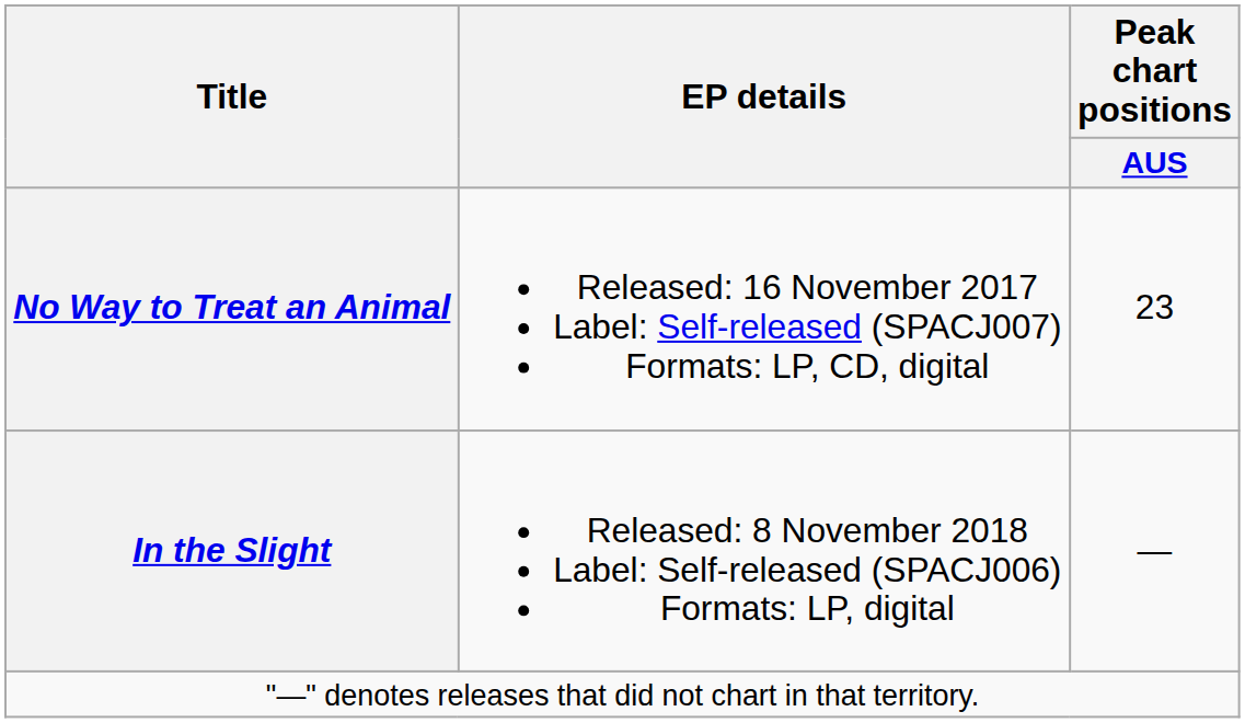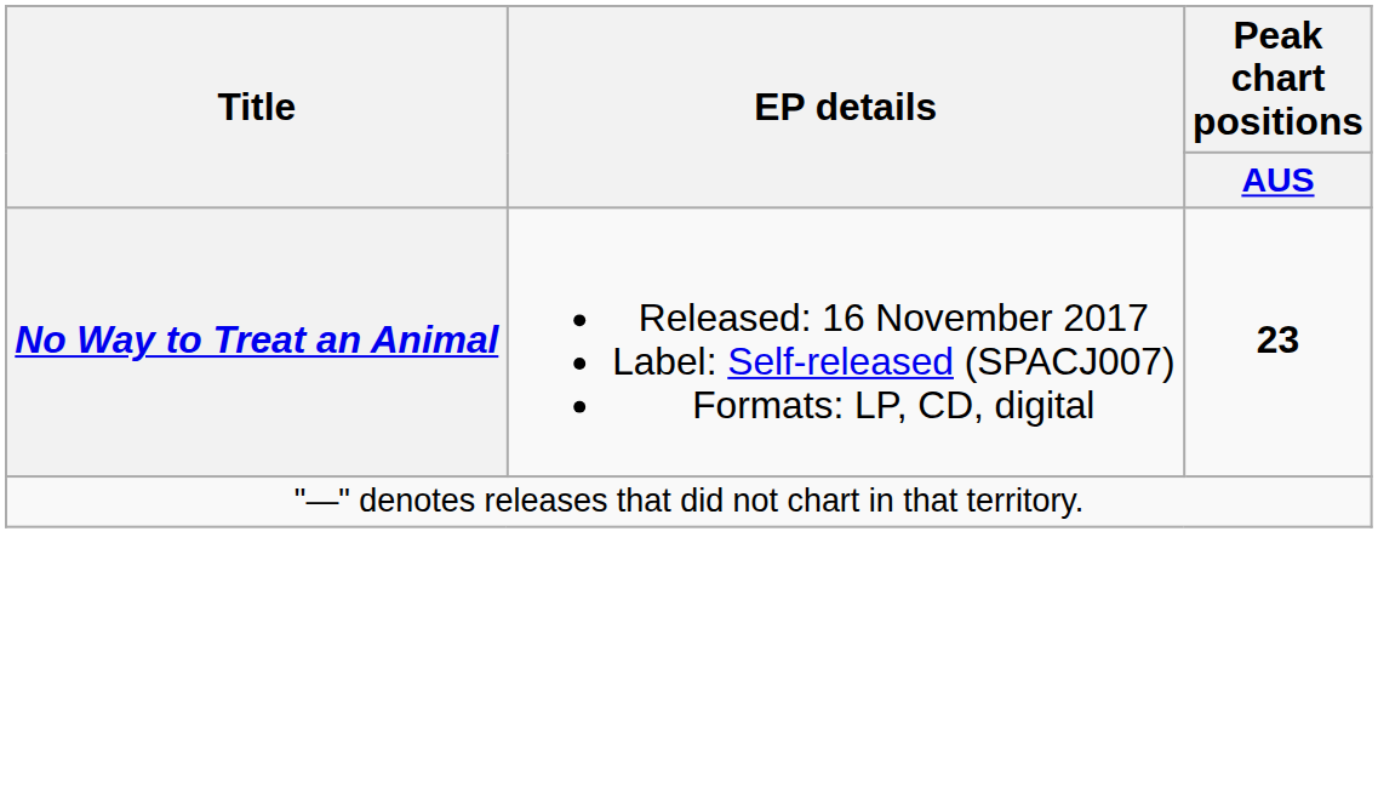 <table class="wikitable plainrowheaders" style="text-align:center;">
 <tr>
 <th scope="col" rowspan="2">Title</th>
 <th scope="col" rowspan="2">EP details</th>
 <th scope="col" colspan="1">Peak chart positions</th>
 </tr>
 <tr>
 <th scope="col" style="width:3em;font-size:90%;"><a href='#'>AUS</a><br></th>
 </tr>
 <tr>
 <th scope="row"><em><a href='#'>No Way to Treat an Animal</a></em></th>
 <td><br><ul><li>Released: 16 November 2017</li><li>Label: <a href='#'>Self-released</a> (SPACJ007)</li><li>Formats: LP, CD, digital</li></ul></td>
-<td>23</td>
-</tr>
-<tr>
-<th scope="row"><em><a href='#'>In the Slight</a></em></th>
-<td><br><ul><li>Released: 8 November 2018</li><li>Label: Self-released (SPACJ006)</li><li>Formats: LP, digital</li></ul></td>
-<td>—</td>
+<td><strong>23</strong></td>
 </tr>
 <tr>
 <td colspan="3" style="font-size:85%">"—" denotes releases that did not chart in that territory.</td>
 </tr>
 </table>
